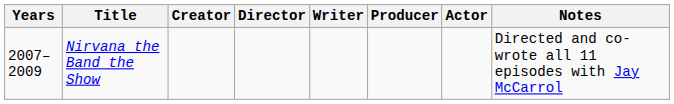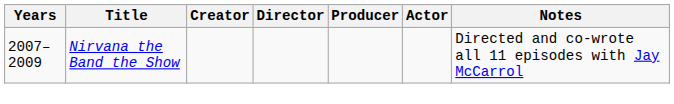 <table class="wikitable">
 <tr>
 <th>Years</th>
 <th>Title</th>
 <th>Creator</th>
 <th>Director</th>
-<th>Writer</th>
 <th>Producer</th>
 <th>Actor</th>
 <th>Notes</th>
 </tr>
 <tr>
 <td>2007–2009</td>
 <td><em><a href='#'>Nirvana the Band the Show</a></em></td>
 <td></td>
 <td></td>
 <td></td>
 <td></td>
-<td></td>
 <td>Directed and co-wrote all 11 episodes with <a href='#'>Jay McCarrol</a></td>
 </tr>
 </table>
